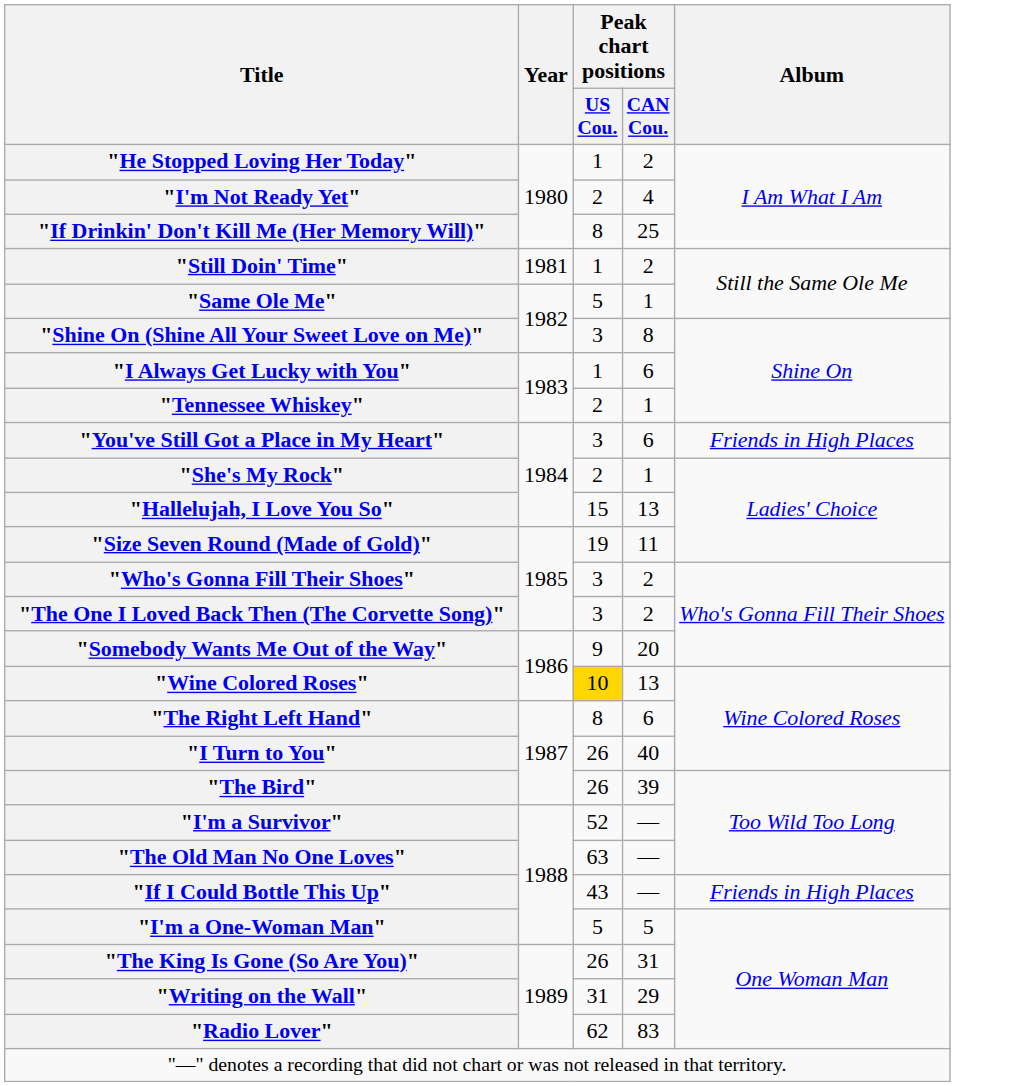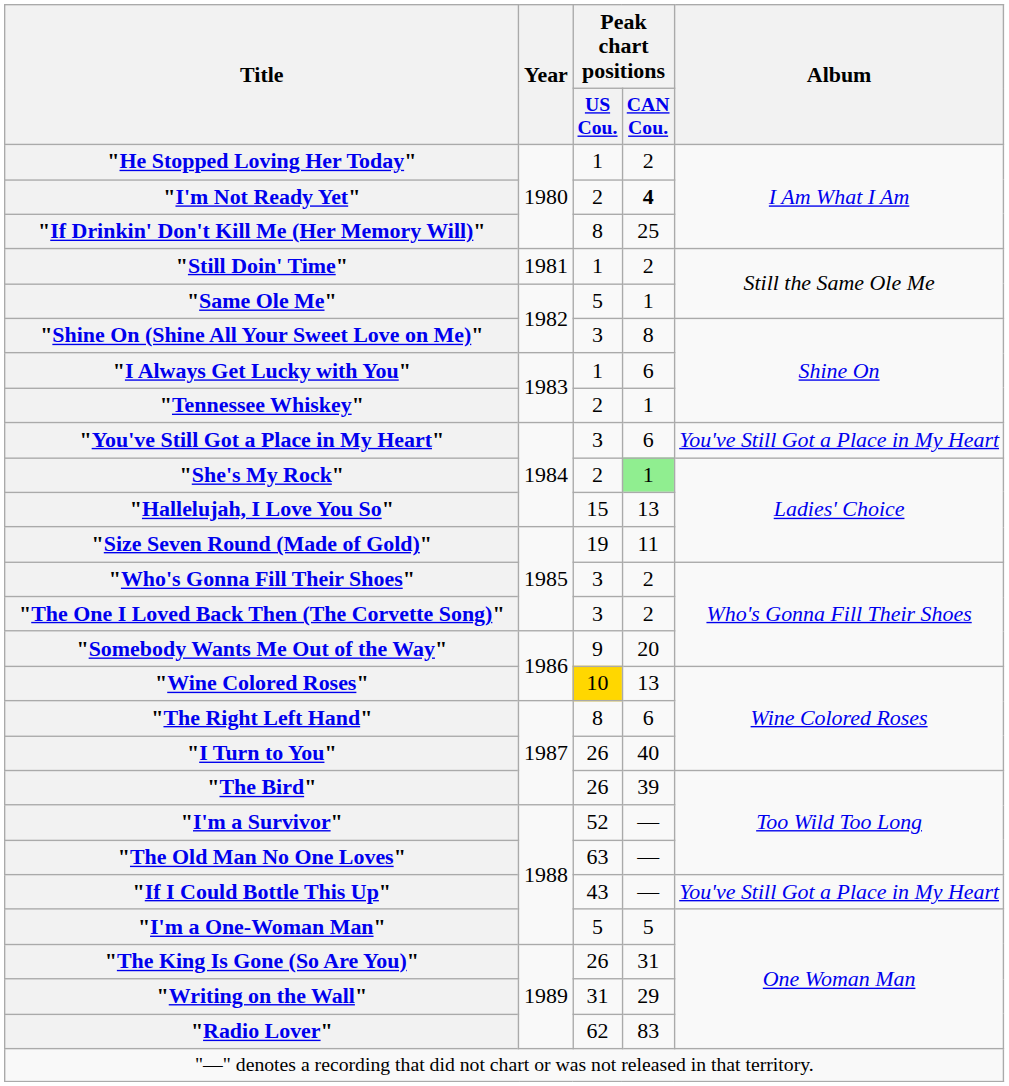 <table class="wikitable plainrowheaders" style="text-align:center;" border="1">
 <tr>
 <th scope="col" rowspan="2" style="width:23em;">Title</th>
 <th scope="col" rowspan="2">Year</th>
 <th scope="col" colspan="2">Peak chart<br>positions</th>
 <th scope="col" rowspan="2">Album</th>
 </tr>
 <tr>
 <th scope="col" style="width:2em;font-size:90%;"><a href='#'>US<br>Cou.</a><br></th>
 <th scope="col" style="width:2em;font-size:90%;"><a href='#'>CAN<br>Cou.</a><br></th>
 </tr>
 <tr>
 <th scope="row">"<a href='#'>He Stopped Loving Her Today</a>"</th>
 <td rowspan="3">1980</td>
 <td>1</td>
 <td>2</td>
 <td rowspan="3"><em><a href='#'>I Am What I Am</a></em></td>
 </tr>
 <tr>
 <th scope="row">"<a href='#'>I'm Not Ready Yet</a>"</th>
 <td>2</td>
-<td>4</td>
+<td><strong>4</strong></td>
 </tr>
 <tr>
 <th scope="row">"<a href='#'>If Drinkin' Don't Kill Me (Her Memory Will)</a>"</th>
 <td>8</td>
 <td>25</td>
 </tr>
 <tr>
 <th scope="row">"<a href='#'>Still Doin' Time</a>"</th>
 <td>1981</td>
 <td>1</td>
 <td>2</td>
 <td rowspan="2"><em>Still the Same Ole Me</em></td>
 </tr>
 <tr>
 <th scope="row">"<a href='#'>Same Ole Me</a>" </th>
 <td rowspan="2">1982</td>
 <td>5</td>
 <td>1</td>
 </tr>
 <tr>
 <th scope="row">"<a href='#'>Shine On (Shine All Your Sweet Love on Me)</a>"</th>
 <td>3</td>
 <td>8</td>
 <td rowspan="3"><em><a href='#'>Shine On</a></em></td>
 </tr>
 <tr>
 <th scope="row">"<a href='#'>I Always Get Lucky with You</a>"</th>
 <td rowspan="2">1983</td>
 <td>1</td>
 <td>6</td>
 </tr>
 <tr>
 <th scope="row">"<a href='#'>Tennessee Whiskey</a>"</th>
 <td>2</td>
 <td>1</td>
 </tr>
 <tr>
 <th scope="row">"<a href='#'>You've Still Got a Place in My Heart</a>"</th>
 <td rowspan="3">1984</td>
 <td>3</td>
 <td>6</td>
-<td><em><a href='#'>Friends in High Places</a></em></td>
+<td><em><a href='#'>You've Still Got a Place in My Heart</a></em></td>
 </tr>
 <tr>
 <th scope="row">"<a href='#'>She's My Rock</a>"</th>
 <td>2</td>
-<td>1</td>
+<td style="background: lightgreen;">1</td>
 <td rowspan="3"><em><a href='#'>Ladies' Choice</a></em></td>
 </tr>
 <tr>
 <th scope="row">"<a href='#'>Hallelujah, I Love You So</a>" </th>
 <td>15</td>
 <td>13</td>
 </tr>
 <tr>
 <th scope="row">"<a href='#'>Size Seven Round (Made of Gold)</a>"<br></th>
 <td rowspan="3">1985</td>
 <td>19</td>
 <td>11</td>
 </tr>
 <tr>
 <th scope="row">"<a href='#'>Who's Gonna Fill Their Shoes</a>"</th>
 <td>3</td>
 <td>2</td>
 <td rowspan="3"><em><a href='#'>Who's Gonna Fill Their Shoes</a></em></td>
 </tr>
 <tr>
 <th scope="row">"<a href='#'>The One I Loved Back Then (The Corvette Song)</a>"</th>
 <td>3</td>
 <td>2</td>
 </tr>
 <tr>
 <th scope="row">"<a href='#'>Somebody Wants Me Out of the Way</a>"</th>
 <td rowspan="2">1986</td>
 <td>9</td>
 <td>20</td>
 </tr>
 <tr>
 <th scope="row">"<a href='#'>Wine Colored Roses</a>"</th>
 <td style="background: gold;">10</td>
 <td>13</td>
 <td rowspan="3"><em><a href='#'>Wine Colored Roses</a></em></td>
 </tr>
 <tr>
 <th scope="row">"<a href='#'>The Right Left Hand</a>"</th>
 <td rowspan="3">1987</td>
 <td>8</td>
 <td>6</td>
 </tr>
 <tr>
 <th scope="row">"<a href='#'>I Turn to You</a>"</th>
 <td>26</td>
 <td>40</td>
 </tr>
 <tr>
 <th scope="row">"<a href='#'>The Bird</a>"</th>
 <td>26</td>
 <td>39</td>
 <td rowspan="3"><em><a href='#'>Too Wild Too Long</a></em></td>
 </tr>
 <tr>
 <th scope="row">"<a href='#'>I'm a Survivor</a>"</th>
 <td rowspan="4">1988</td>
 <td>52</td>
 <td>—</td>
 </tr>
 <tr>
 <th scope="row">"<a href='#'>The Old Man No One Loves</a>"</th>
 <td>63</td>
 <td>—</td>
 </tr>
 <tr>
 <th scope="row">"<a href='#'>If I Could Bottle This Up</a>" </th>
 <td>43</td>
 <td>—</td>
-<td><em><a href='#'>Friends in High Places</a></em></td>
+<td><em><a href='#'>You've Still Got a Place in My Heart</a></em></td>
 </tr>
 <tr>
 <th scope="row">"<a href='#'>I'm a One-Woman Man</a>"</th>
 <td>5</td>
 <td>5</td>
 <td rowspan="4"><em><a href='#'>One Woman Man</a></em></td>
 </tr>
 <tr>
 <th scope="row">"<a href='#'>The King Is Gone (So Are You)</a>"</th>
 <td rowspan="3">1989</td>
 <td>26</td>
 <td>31</td>
 </tr>
 <tr>
 <th scope="row">"<a href='#'>Writing on the Wall</a>"</th>
 <td>31</td>
 <td>29</td>
 </tr>
 <tr>
 <th scope="row">"<a href='#'>Radio Lover</a>"</th>
 <td>62</td>
 <td>83</td>
 </tr>
 <tr>
 <td colspan="6" style="font-size:90%">"—" denotes a recording that did not chart or was not released in that territory.</td>
 </tr>
 </table>
